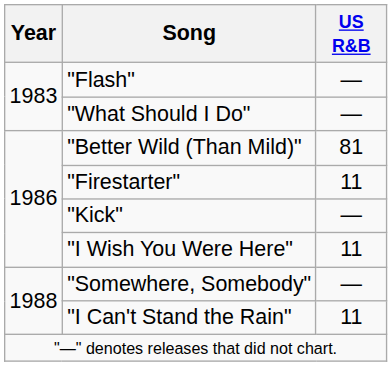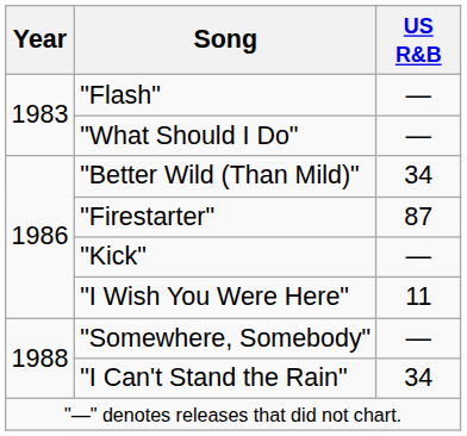 <table class="wikitable">
 <tr>
 <th>Year</th>
 <th>Song</th>
 <th style="width:45px;"><small><a href='#'>US R&B</a></small><br></th>
 </tr>
 <tr>
 <td rowspan="2">1983</td>
 <td>"Flash"</td>
 <td align=center>—</td>
 </tr>
 <tr>
 <td>"What Should I Do"</td>
 <td align=center>—</td>
 </tr>
 <tr>
 <td rowspan="4">1986</td>
 <td>"Better Wild (Than Mild)"</td>
-<td align=center>81</td>
+<td align=center>34</td>
 </tr>
 <tr>
 <td>"Firestarter"</td>
-<td align=center>11</td>
+<td align=center>87</td>
 </tr>
 <tr>
 <td>"Kick"</td>
 <td align=center>—</td>
 </tr>
 <tr>
 <td>"I Wish You Were Here"</td>
 <td align=center>11</td>
 </tr>
 <tr>
 <td rowspan="2">1988</td>
 <td>"Somewhere, Somebody"</td>
 <td align=center>—</td>
 </tr>
 <tr>
 <td>"I Can't Stand the Rain"</td>
-<td align=center>11</td>
+<td align=center>34</td>
 </tr>
 <tr>
 <td colspan="4" style="text-align:center; font-size:9pt;">"—" denotes releases that did not chart.</td>
 </tr>
 </table>
